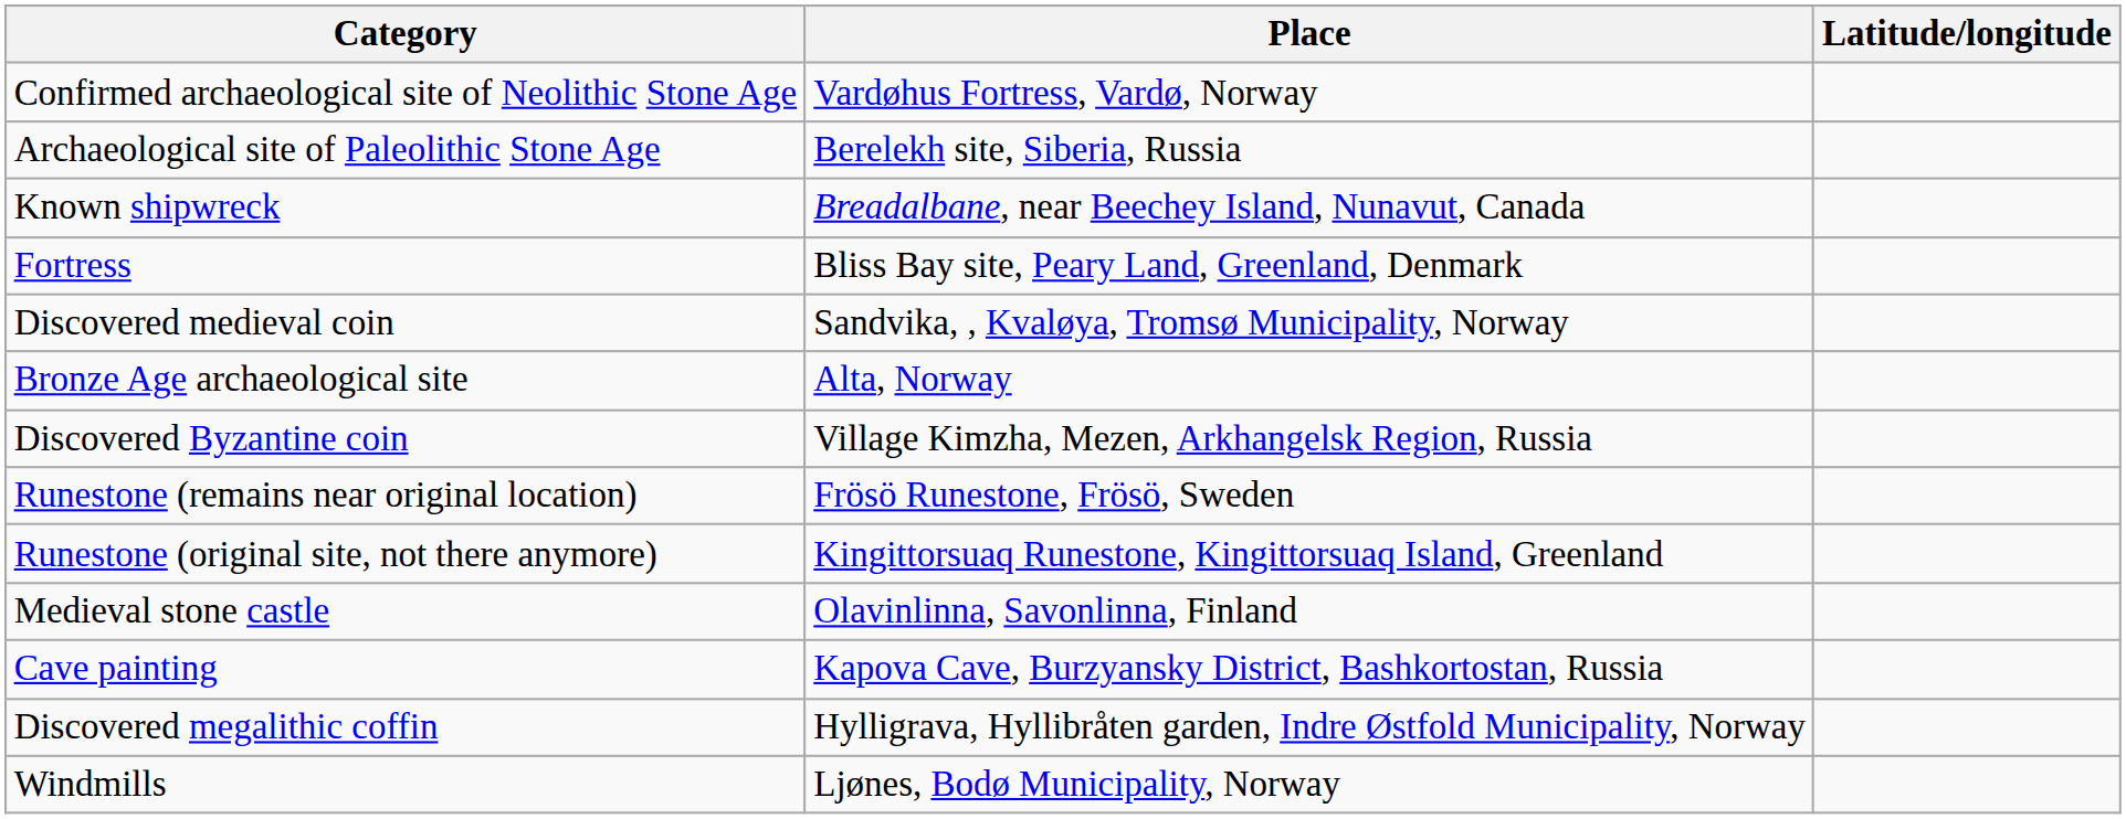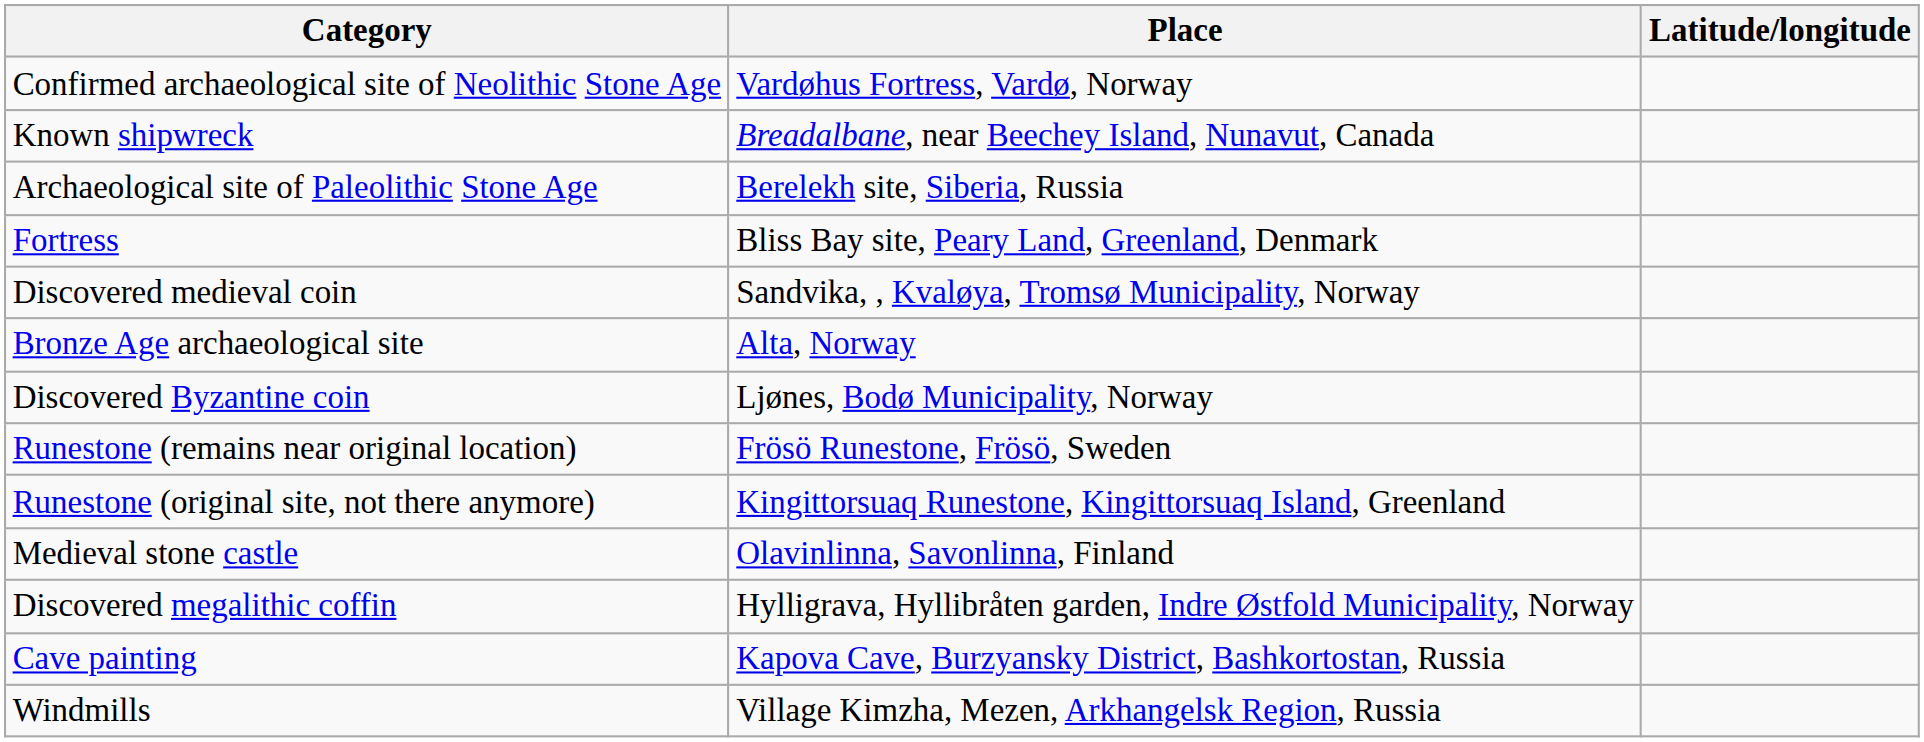 <table class="wikitable">
 <tr>
 <th>Category</th>
 <th>Place</th>
 <th>Latitude/longitude</th>
 </tr>
 <tr>
 <td>Confirmed archaeological site of <a href='#'>Neolithic</a> <a href='#'>Stone Age</a></td>
 <td><a href='#'>Vardøhus Fortress</a>, <a href='#'>Vardø</a>, Norway</td>
 <td></td>
 </tr>
 <tr>
-<td>Archaeological site of <a href='#'>Paleolithic</a> <a href='#'>Stone Age</a></td>
-<td><a href='#'>Berelekh</a> site, <a href='#'>Siberia</a>, Russia</td>
+<td>Known <a href='#'>shipwreck</a></td>
+<td><em><a href='#'>Breadalbane</a></em>, near <a href='#'>Beechey Island</a>, <a href='#'>Nunavut</a>, Canada</td>
 <td></td>
 </tr>
 <tr>
-<td>Known <a href='#'>shipwreck</a></td>
-<td><em><a href='#'>Breadalbane</a></em>, near <a href='#'>Beechey Island</a>, <a href='#'>Nunavut</a>, Canada</td>
+<td>Archaeological site of <a href='#'>Paleolithic</a> <a href='#'>Stone Age</a></td>
+<td><a href='#'>Berelekh</a> site, <a href='#'>Siberia</a>, Russia</td>
 <td></td>
 </tr>
 <tr>
 <td><a href='#'>Fortress</a></td>
 <td>Bliss Bay site, <a href='#'>Peary Land</a>, <a href='#'>Greenland</a>, Denmark</td>
 <td></td>
 </tr>
 <tr>
 <td>Discovered medieval coin</td>
 <td>Sandvika, , <a href='#'>Kvaløya</a>, <a href='#'>Tromsø Municipality</a>, Norway</td>
 <td></td>
 </tr>
 <tr>
 <td><a href='#'>Bronze Age</a> archaeological site</td>
 <td><a href='#'>Alta</a>, <a href='#'>Norway</a></td>
 <td></td>
 </tr>
 <tr>
 <td>Discovered <a href='#'>Byzantine coin</a></td>
-<td>Village Kimzha, Mezen, <a href='#'>Arkhangelsk Region</a>, Russia</td>
+<td>Ljønes, <a href='#'>Bodø Municipality</a>, Norway</td>
 <td></td>
 </tr>
 <tr>
 <td><a href='#'>Runestone</a> (remains near original location)</td>
 <td><a href='#'>Frösö Runestone</a>, <a href='#'>Frösö</a>, Sweden</td>
 <td></td>
 </tr>
 <tr>
 <td><a href='#'>Runestone</a> (original site, not there anymore)</td>
 <td><a href='#'>Kingittorsuaq Runestone</a>, <a href='#'>Kingittorsuaq Island</a>, Greenland</td>
 <td></td>
 </tr>
 <tr>
 <td>Medieval stone <a href='#'>castle</a></td>
 <td><a href='#'>Olavinlinna</a>, <a href='#'>Savonlinna</a>, Finland</td>
 <td></td>
 </tr>
 <tr>
+<td>Discovered <a href='#'>megalithic coffin</a></td>
+<td>Hylligrava, Hyllibråten garden, <a href='#'>Indre Østfold Municipality</a>, Norway</td>
+<td></td>
+</tr>
+<tr>
 <td><a href='#'>Cave painting</a></td>
 <td><a href='#'>Kapova Cave</a>, <a href='#'>Burzyansky District</a>, <a href='#'>Bashkortostan</a>, Russia</td>
 <td></td>
 </tr>
 <tr>
-<td>Discovered <a href='#'>megalithic coffin</a></td>
-<td>Hylligrava, Hyllibråten garden, <a href='#'>Indre Østfold Municipality</a>, Norway</td>
-<td></td>
-</tr>
-<tr>
 <td>Windmills</td>
-<td>Ljønes, <a href='#'>Bodø Municipality</a>, Norway</td>
+<td>Village Kimzha, Mezen, <a href='#'>Arkhangelsk Region</a>, Russia</td>
 <td></td>
 </tr>
 </table>
